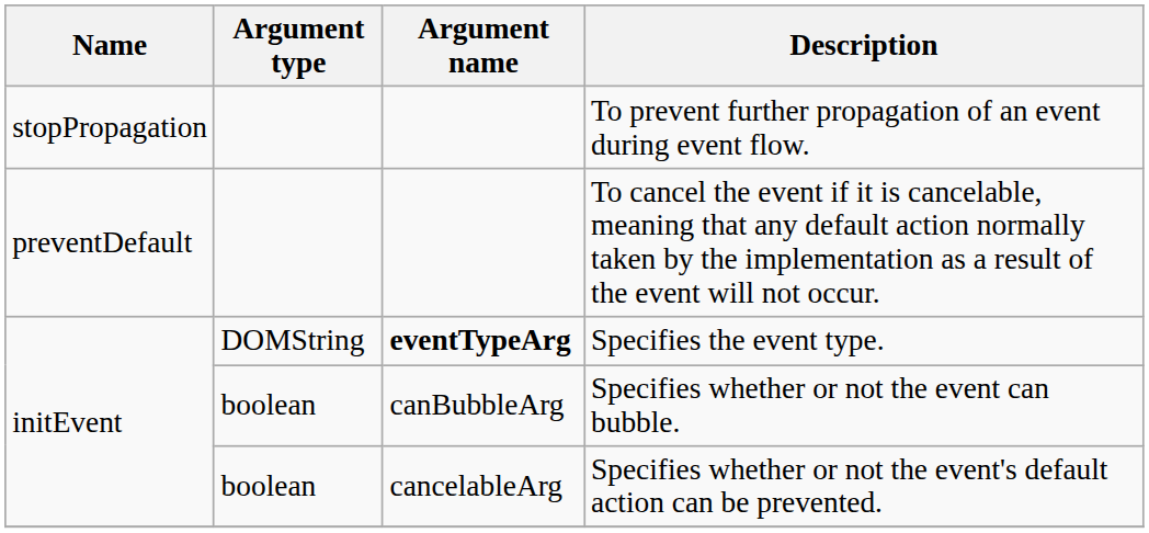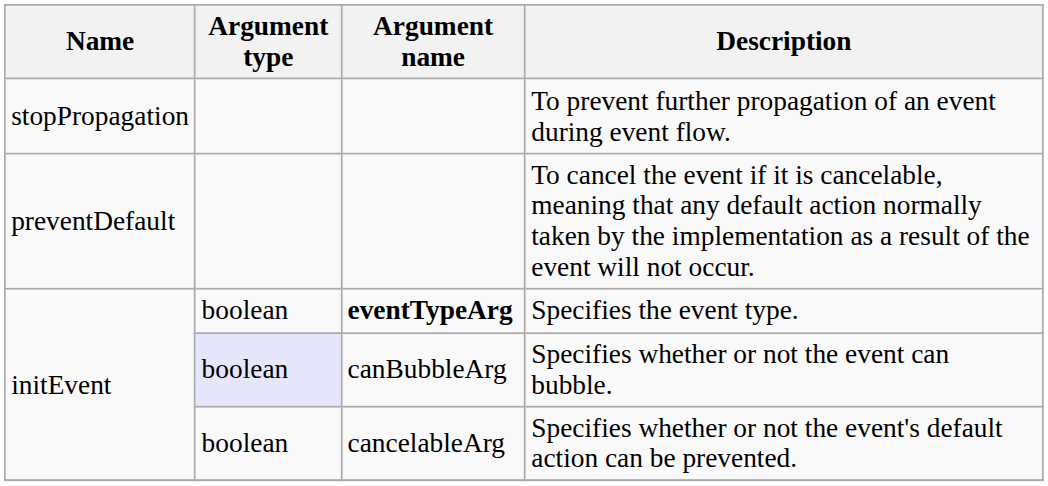 <table class="wikitable">
 <tr>
 <th>Name</th>
 <th>Argument type</th>
 <th>Argument name</th>
 <th>Description</th>
 </tr>
 <tr>
 <td>stopPropagation</td>
 <td></td>
 <td></td>
 <td>To prevent further propagation of an event during event flow.</td>
 </tr>
 <tr>
 <td>preventDefault</td>
 <td></td>
 <td></td>
 <td>To cancel the event if it is cancelable, meaning that any default action normally taken by the implementation as a result of the event will not occur.</td>
 </tr>
 <tr>
 <td rowspan=3>initEvent</td>
-<td>DOMString</td>
+<td>boolean</td>
 <td><strong>eventTypeArg</strong></td>
 <td>Specifies the event type.</td>
 </tr>
 <tr>
-<td>boolean</td>
+<td style="background: lavender;">boolean</td>
 <td>canBubbleArg</td>
 <td>Specifies whether or not the event can bubble.</td>
 </tr>
 <tr>
 <td>boolean</td>
 <td>cancelableArg</td>
 <td>Specifies whether or not the event's default action can be prevented.</td>
 </tr>
 <tr>
 </tr>
 </table>
